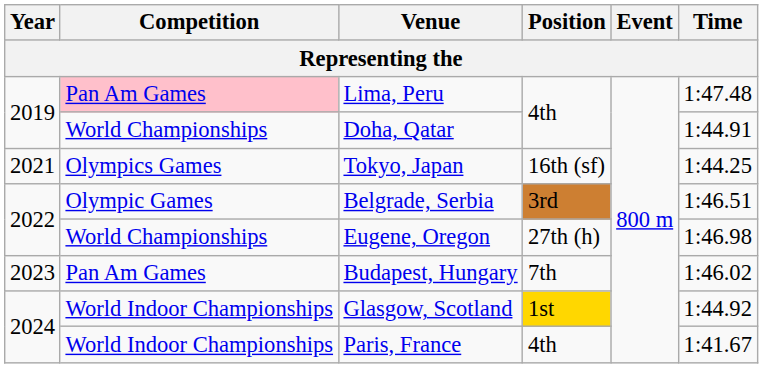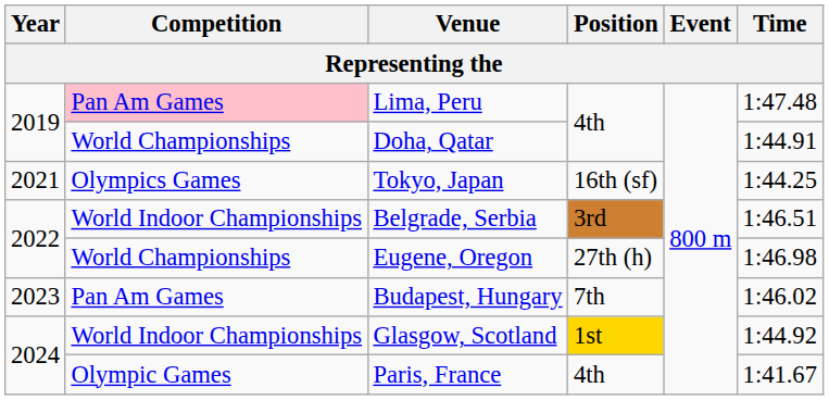 <table class="wikitable">
 <tr>
 <th>Year</th>
 <th>Competition</th>
 <th>Venue</th>
 <th>Position</th>
 <th>Event</th>
 <th>Time</th>
 </tr>
 <tr>
 <th colspan="6">Representing the </th>
 </tr>
 <tr>
 <td rowspan="2">2019</td>
 <td style="background: pink;"><a href='#'>Pan Am Games</a></td>
 <td><a href='#'>Lima, Peru</a></td>
 <td rowspan="2">4th</td>
 <td rowspan="8"><a href='#'>800 m</a></td>
 <td>1:47.48</td>
 </tr>
 <tr>
 <td><a href='#'>World Championships</a></td>
 <td><a href='#'>Doha, Qatar</a></td>
 <td>1:44.91</td>
 </tr>
 <tr>
 <td>2021</td>
 <td><a href='#'>Olympics Games</a></td>
 <td><a href='#'>Tokyo, Japan</a></td>
 <td>16th (sf)</td>
 <td>1:44.25</td>
 </tr>
 <tr>
 <td rowspan="2">2022</td>
-<td><a href='#'>Olympic Games</a></td>
+<td><a href='#'>World Indoor Championships</a></td>
 <td><a href='#'>Belgrade, Serbia</a></td>
 <td bgcolor=#CD7F32>3rd</td>
 <td>1:46.51</td>
 </tr>
 <tr>
 <td><a href='#'>World Championships</a></td>
 <td><a href='#'>Eugene, Oregon</a></td>
 <td>27th (h)</td>
 <td>1:46.98</td>
 </tr>
 <tr>
 <td>2023</td>
 <td><a href='#'>Pan Am Games</a></td>
 <td><a href='#'>Budapest, Hungary</a></td>
 <td>7th</td>
 <td>1:46.02</td>
 </tr>
 <tr>
 <td rowspan="2">2024</td>
 <td><a href='#'>World Indoor Championships</a></td>
 <td><a href='#'>Glasgow, Scotland</a></td>
 <td bgcolor=gold>1st</td>
 <td>1:44.92</td>
 </tr>
 <tr>
-<td><a href='#'>World Indoor Championships</a></td>
+<td><a href='#'>Olympic Games</a></td>
 <td><a href='#'>Paris, France</a></td>
 <td>4th</td>
 <td>1:41.67</td>
 </tr>
 </table>
